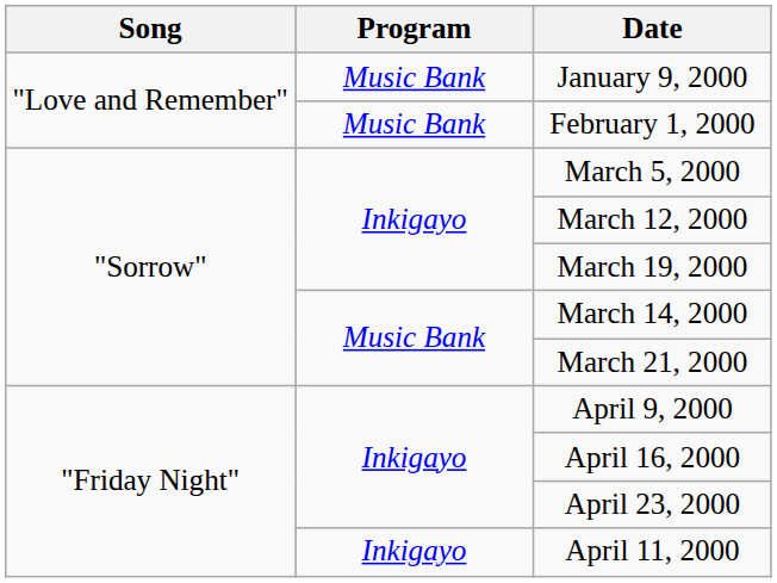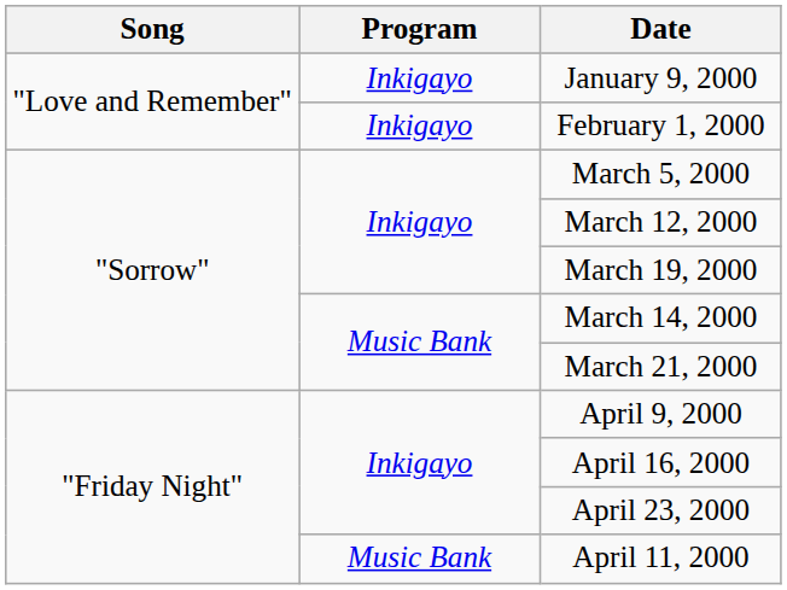 <table class="wikitable sortable plainrowheaders" style="text-align:center">
 <tr>
 <th>Song</th>
 <th width="120">Program</th>
 <th width="120">Date</th>
 </tr>
 <tr>
 <td rowspan="2" scope="row">"Love and Remember"</td>
-<td><a href='#'><em>Music Bank</em></a></td>
+<td><em><a href='#'>Inkigayo</a></em></td>
 <td>January 9, 2000</td>
 </tr>
 <tr>
-<td><em><a href='#'>Music Bank</a></em></td>
+<td><em><a href='#'>Inkigayo</a></em></td>
 <td>February 1, 2000</td>
 </tr>
 <tr>
 <td rowspan="5" scope="row">"Sorrow"</td>
 <td rowspan="3"><em><a href='#'>Inkigayo</a></em></td>
 <td>March 5, 2000</td>
 </tr>
 <tr>
 <td>March 12, 2000</td>
 </tr>
 <tr>
 <td>March 19, 2000</td>
 </tr>
 <tr>
 <td rowspan="2"><a href='#'><em>Music Bank</em></a></td>
 <td>March 14, 2000</td>
 </tr>
 <tr>
 <td>March 21, 2000</td>
 </tr>
 <tr>
 <td rowspan="4" scope="row">"Friday Night"</td>
 <td rowspan="3"><em><a href='#'>Inkigayo</a></em></td>
 <td>April 9, 2000</td>
 </tr>
 <tr>
 <td>April 16, 2000</td>
 </tr>
 <tr>
 <td>April 23, 2000</td>
 </tr>
 <tr>
-<td><em><a href='#'>Inkigayo</a></em></td>
+<td><a href='#'><em>Music Bank</em></a></td>
 <td>April 11, 2000</td>
 </tr>
 </table>
